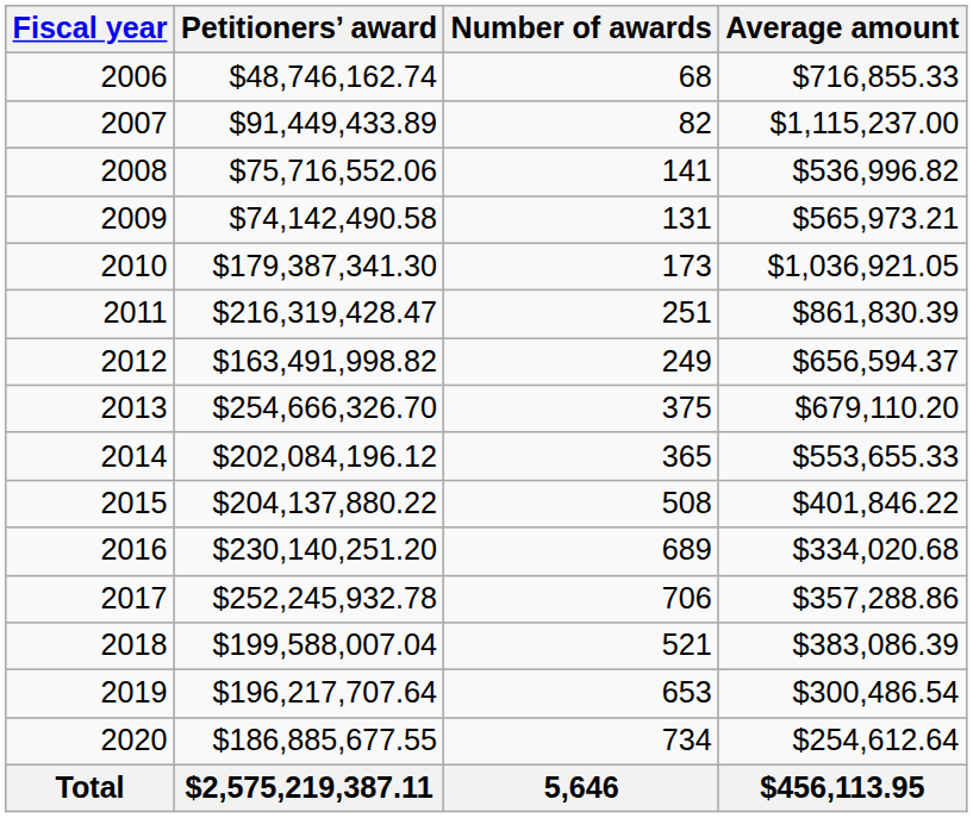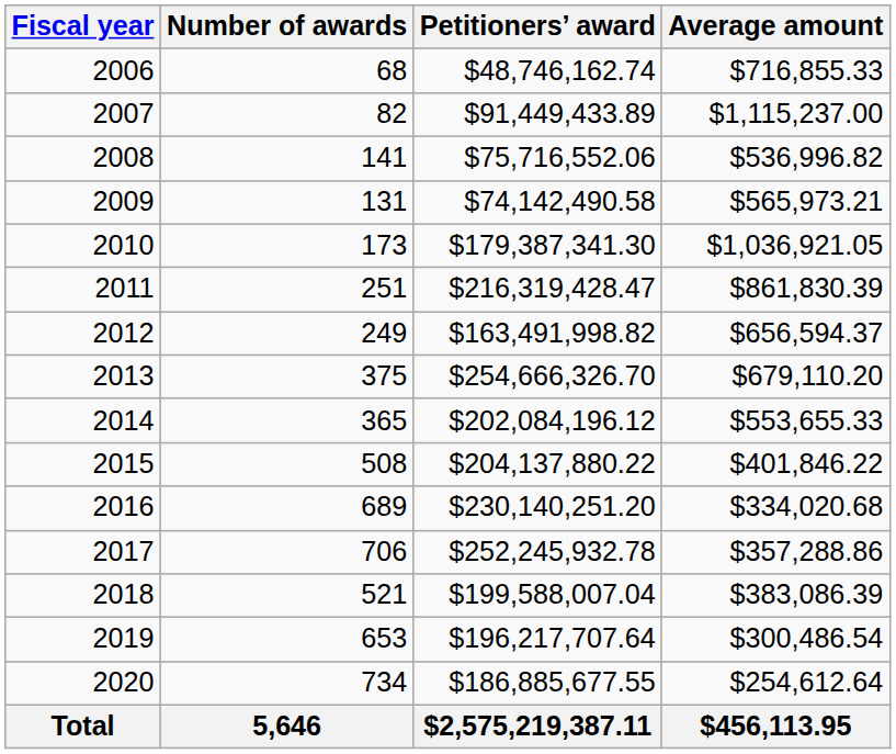 <table class="wikitable" style="text-align: right;">
 <tr>
 <th><a href='#'>Fiscal year</a></th>
+<th>Number of awards</th>
 <th>Petitioners’ award</th>
-<th>Number of awards</th>
 <th>Average amount</th>
 </tr>
 <tr>
 <td>2006</td>
+<td>68</td>
 <td>$48,746,162.74</td>
-<td>68</td>
 <td>$716,855.33</td>
 </tr>
 <tr>
 <td>2007</td>
+<td>82</td>
 <td>$91,449,433.89</td>
-<td>82</td>
 <td>$1,115,237.00</td>
 </tr>
 <tr>
 <td>2008</td>
+<td>141</td>
 <td>$75,716,552.06</td>
-<td>141</td>
 <td>$536,996.82</td>
 </tr>
 <tr>
 <td>2009</td>
+<td>131</td>
 <td>$74,142,490.58</td>
-<td>131</td>
 <td>$565,973.21</td>
 </tr>
 <tr>
 <td>2010</td>
+<td>173</td>
 <td>$179,387,341.30</td>
-<td>173</td>
 <td>$1,036,921.05</td>
 </tr>
 <tr>
 <td>2011</td>
+<td>251</td>
 <td>$216,319,428.47</td>
-<td>251</td>
 <td>$861,830.39</td>
 </tr>
 <tr>
 <td>2012</td>
+<td>249</td>
 <td>$163,491,998.82</td>
-<td>249</td>
 <td>$656,594.37</td>
 </tr>
 <tr>
 <td>2013</td>
+<td>375</td>
 <td>$254,666,326.70</td>
-<td>375</td>
 <td>$679,110.20</td>
 </tr>
 <tr>
 <td>2014</td>
+<td>365</td>
 <td>$202,084,196.12</td>
-<td>365</td>
 <td>$553,655.33</td>
 </tr>
 <tr>
 <td>2015</td>
+<td>508</td>
 <td>$204,137,880.22</td>
-<td>508</td>
 <td>$401,846.22</td>
 </tr>
 <tr>
 <td>2016</td>
+<td>689</td>
 <td>$230,140,251.20</td>
-<td>689</td>
 <td>$334,020.68</td>
 </tr>
 <tr>
 <td>2017</td>
+<td>706</td>
 <td>$252,245,932.78</td>
-<td>706</td>
 <td>$357,288.86</td>
 </tr>
 <tr>
 <td>2018</td>
+<td>521</td>
 <td>$199,588,007.04</td>
-<td>521</td>
 <td>$383,086.39</td>
 </tr>
 <tr>
 <td>2019</td>
+<td>653</td>
 <td>$196,217,707.64</td>
-<td>653</td>
 <td>$300,486.54</td>
 </tr>
 <tr>
 <td>2020</td>
+<td>734</td>
 <td>$186,885,677.55</td>
-<td>734</td>
 <td>$254,612.64</td>
 </tr>
 <tr>
 <th>Total</th>
+<th>5,646</th>
 <th>$2,575,219,387.11</th>
-<th>5,646</th>
 <th>$456,113.95</th>
 </tr>
 </table>
